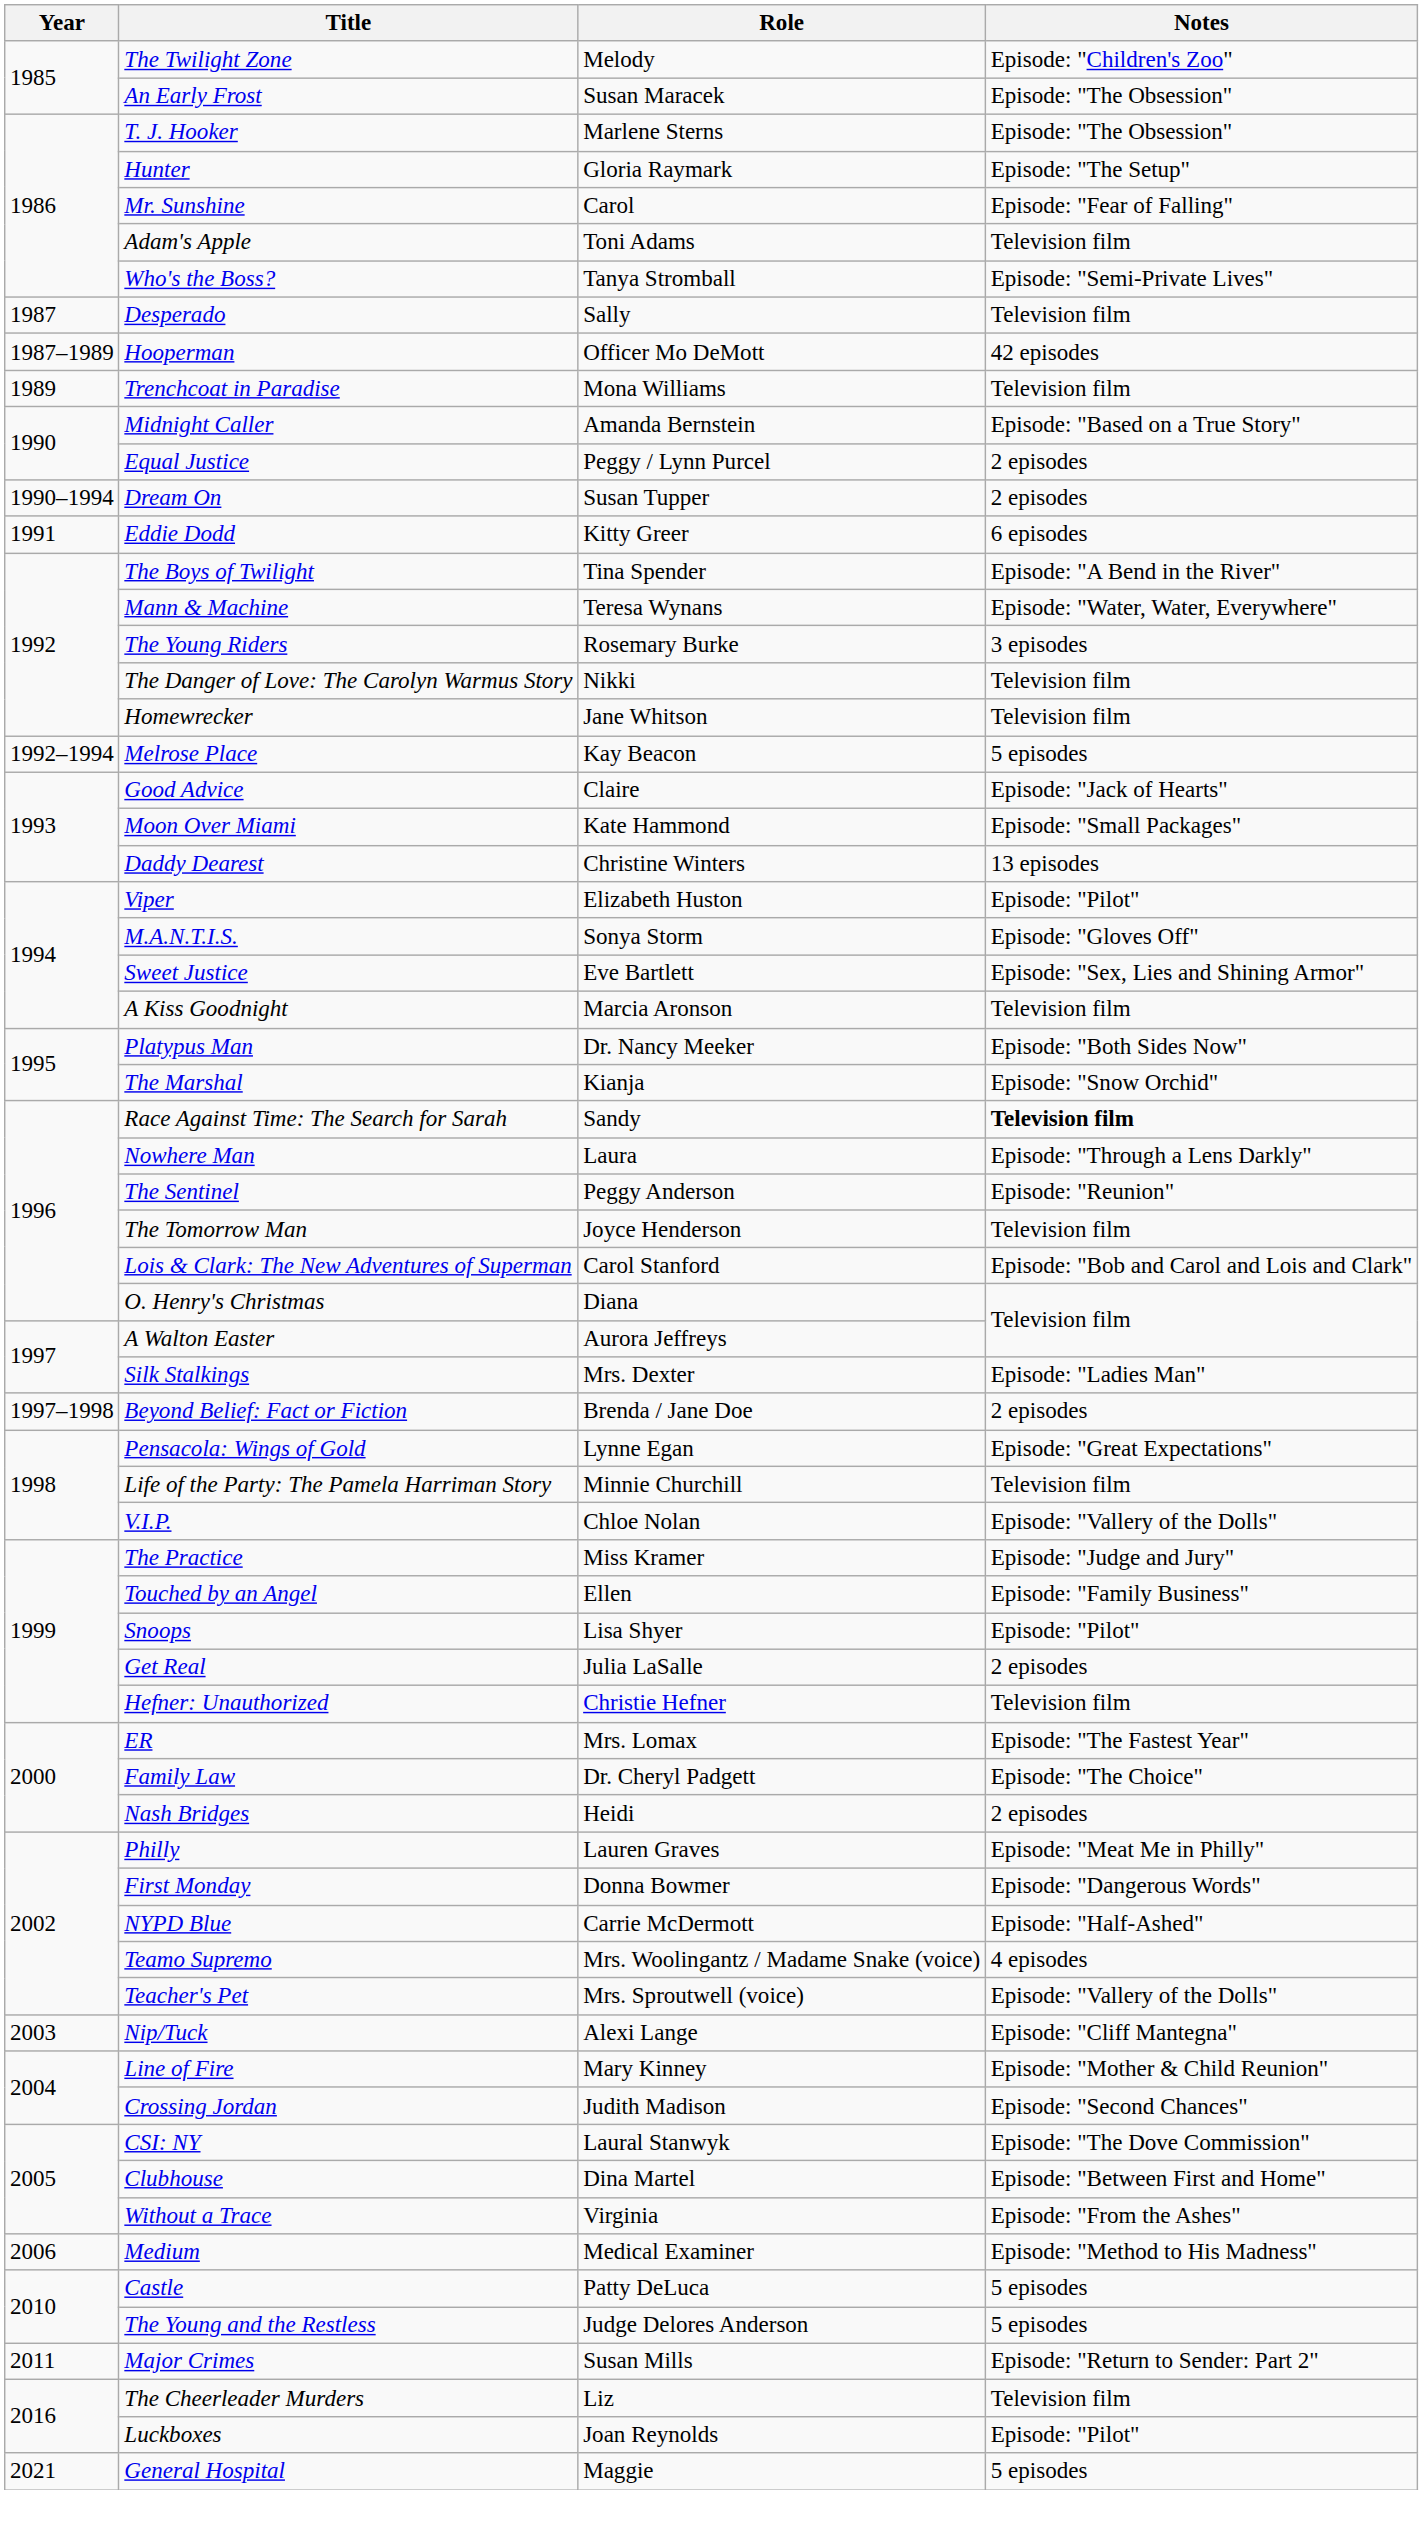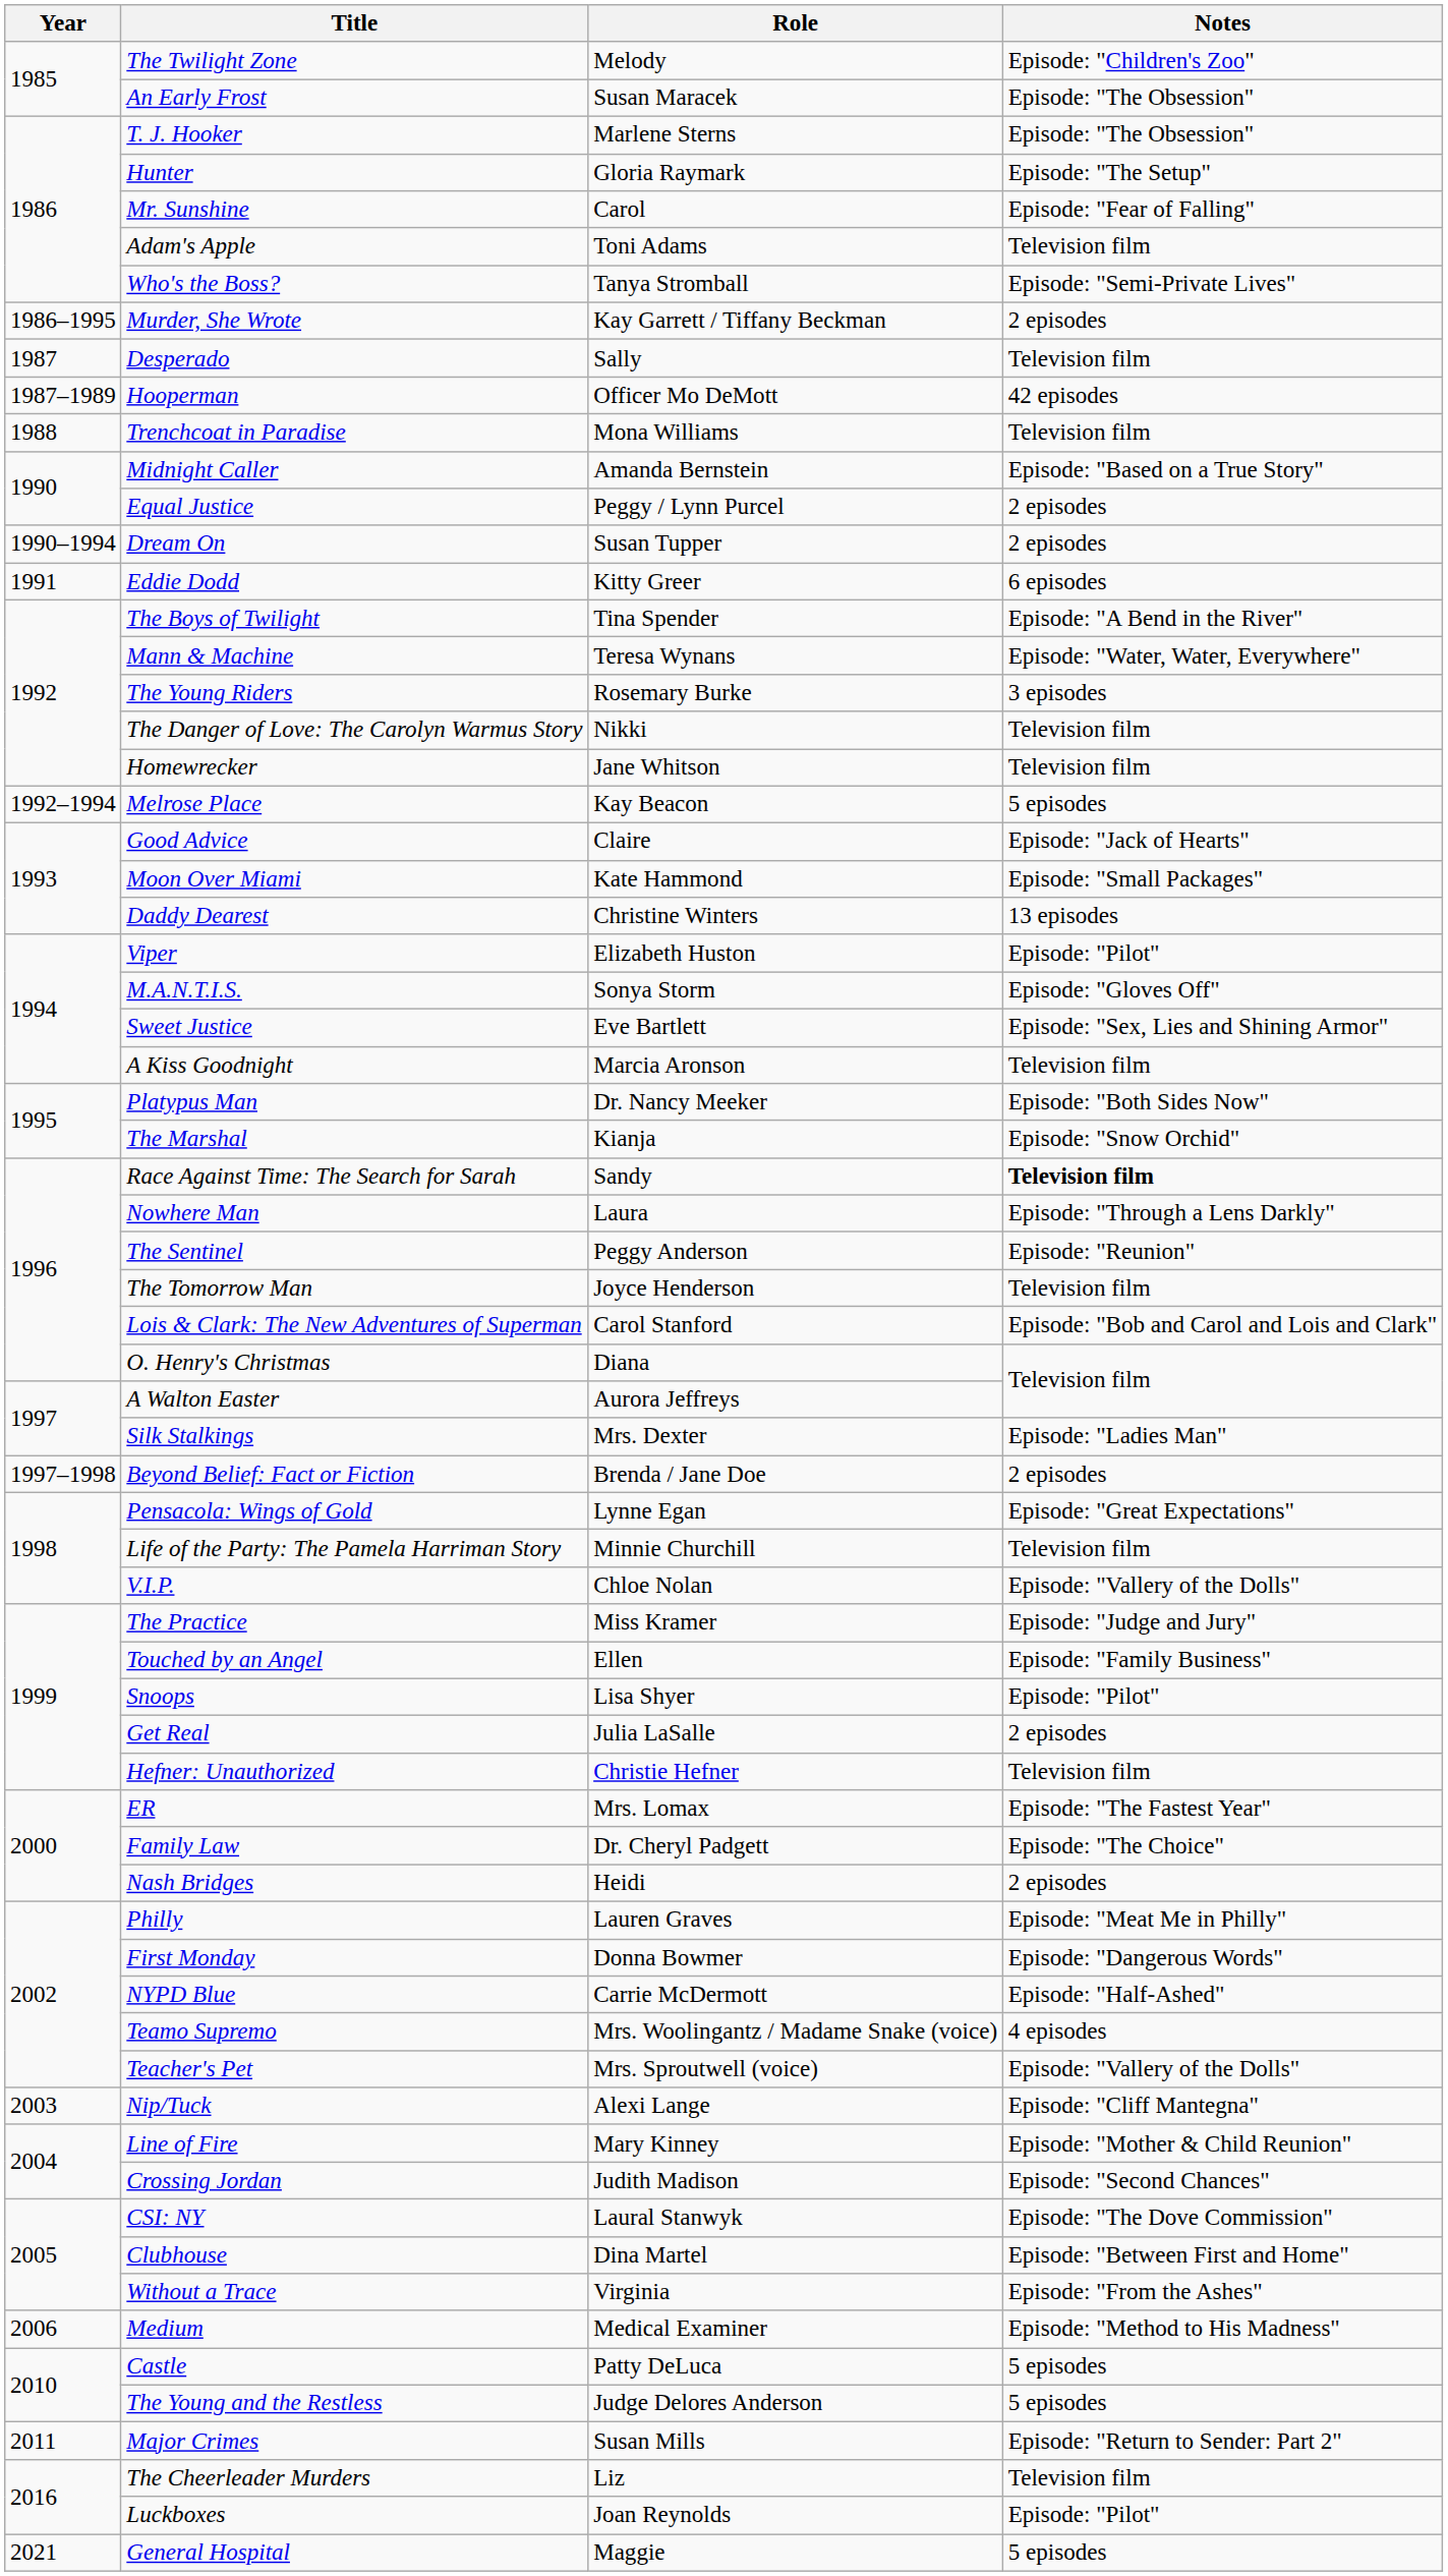 <table class="wikitable sortable">
 <tr>
 <th>Year</th>
 <th>Title</th>
 <th>Role</th>
 <th>Notes</th>
 </tr>
 <tr>
 <td rowspan="2">1985</td>
 <td><a href='#'><em>The Twilight Zone</em></a></td>
 <td>Melody</td>
 <td>Episode: "<a href='#'>Children's Zoo</a>"</td>
 </tr>
 <tr>
 <td><em><a href='#'>An Early Frost</a></em></td>
 <td>Susan Maracek</td>
 <td>Episode: "The Obsession"</td>
 </tr>
 <tr>
 <td rowspan="5">1986</td>
 <td><em><a href='#'>T. J. Hooker</a></em></td>
 <td>Marlene Sterns</td>
 <td>Episode: "The Obsession"</td>
 </tr>
 <tr>
 <td><a href='#'><em>Hunter</em></a></td>
 <td>Gloria Raymark</td>
 <td>Episode: "The Setup"</td>
 </tr>
 <tr>
 <td><a href='#'><em>Mr. Sunshine</em></a></td>
 <td>Carol</td>
 <td>Episode: "Fear of Falling"</td>
 </tr>
 <tr>
 <td><em>Adam's Apple</em></td>
 <td>Toni Adams</td>
 <td>Television film</td>
 </tr>
 <tr>
 <td><em><a href='#'>Who's the Boss?</a></em></td>
 <td>Tanya Stromball</td>
 <td>Episode: "Semi-Private Lives"</td>
 </tr>
 <tr>
+<td>1986–1995</td>
+<td><em><a href='#'>Murder, She Wrote</a></em></td>
+<td>Kay Garrett / Tiffany Beckman</td>
+<td>2 episodes</td>
+</tr>
+<tr>
 <td>1987</td>
 <td><em><a href='#'>Desperado</a></em></td>
 <td>Sally</td>
 <td>Television film</td>
 </tr>
 <tr>
 <td>1987–1989</td>
 <td><em><a href='#'>Hooperman</a></em></td>
 <td>Officer Mo DeMott</td>
 <td>42 episodes</td>
 </tr>
 <tr>
-<td>1989</td>
+<td>1988</td>
 <td><em><a href='#'>Trenchcoat in Paradise</a></em></td>
 <td>Mona Williams</td>
 <td>Television film</td>
 </tr>
 <tr>
 <td rowspan="2">1990</td>
 <td><em><a href='#'>Midnight Caller</a></em></td>
 <td>Amanda Bernstein</td>
 <td>Episode: "Based on a True Story"</td>
 </tr>
 <tr>
 <td><a href='#'><em>Equal Justice</em></a></td>
 <td>Peggy / Lynn Purcel</td>
 <td>2 episodes</td>
 </tr>
 <tr>
 <td>1990–1994</td>
 <td><a href='#'><em>Dream On</em></a></td>
 <td>Susan Tupper</td>
 <td>2 episodes</td>
 </tr>
 <tr>
 <td>1991</td>
 <td><em><a href='#'>Eddie Dodd</a></em></td>
 <td>Kitty Greer</td>
 <td>6 episodes</td>
 </tr>
 <tr>
 <td rowspan="5">1992</td>
 <td><em><a href='#'>The Boys of Twilight</a></em></td>
 <td>Tina Spender</td>
 <td>Episode: "A Bend in the River"</td>
 </tr>
 <tr>
 <td><em><a href='#'>Mann & Machine</a></em></td>
 <td>Teresa Wynans</td>
 <td>Episode: "Water, Water, Everywhere"</td>
 </tr>
 <tr>
 <td><em><a href='#'>The Young Riders</a></em></td>
 <td>Rosemary Burke</td>
 <td>3 episodes</td>
 </tr>
 <tr>
 <td><em>The Danger of Love: The Carolyn Warmus Story</em></td>
 <td>Nikki</td>
 <td>Television film</td>
 </tr>
 <tr>
 <td><em>Homewrecker</em></td>
 <td>Jane Whitson</td>
 <td>Television film</td>
 </tr>
 <tr>
 <td>1992–1994</td>
 <td><em><a href='#'>Melrose Place</a></em></td>
 <td>Kay Beacon</td>
 <td>5 episodes</td>
 </tr>
 <tr>
 <td rowspan="3">1993</td>
 <td><a href='#'><em>Good Advice</em></a></td>
 <td>Claire</td>
 <td>Episode: "Jack of Hearts"</td>
 </tr>
 <tr>
 <td><a href='#'><em>Moon Over Miami</em></a></td>
 <td>Kate Hammond</td>
 <td>Episode: "Small Packages"</td>
 </tr>
 <tr>
 <td><em><a href='#'>Daddy Dearest</a></em></td>
 <td>Christine Winters</td>
 <td>13 episodes</td>
 </tr>
 <tr>
 <td rowspan="4">1994</td>
 <td><a href='#'><em>Viper</em></a></td>
 <td>Elizabeth Huston</td>
 <td>Episode: "Pilot"</td>
 </tr>
 <tr>
 <td><em><a href='#'>M.A.N.T.I.S.</a></em></td>
 <td>Sonya Storm</td>
 <td>Episode: "Gloves Off"</td>
 </tr>
 <tr>
 <td><em><a href='#'>Sweet Justice</a></em></td>
 <td>Eve Bartlett</td>
 <td>Episode: "Sex, Lies and Shining Armor"</td>
 </tr>
 <tr>
 <td><em>A Kiss Goodnight</em></td>
 <td>Marcia Aronson</td>
 <td>Television film</td>
 </tr>
 <tr>
 <td rowspan="2">1995</td>
 <td><em><a href='#'>Platypus Man</a></em></td>
 <td>Dr. Nancy Meeker</td>
 <td>Episode: "Both Sides Now"</td>
 </tr>
 <tr>
 <td><em><a href='#'>The Marshal</a></em></td>
 <td>Kianja</td>
 <td>Episode: "Snow Orchid"</td>
 </tr>
 <tr>
 <td rowspan="6">1996</td>
 <td><em>Race Against Time: The Search for Sarah</em></td>
 <td>Sandy</td>
 <td><strong>Television film</strong></td>
 </tr>
 <tr>
 <td><a href='#'><em>Nowhere Man</em></a></td>
 <td>Laura</td>
 <td>Episode: "Through a Lens Darkly"</td>
 </tr>
 <tr>
 <td><a href='#'><em>The Sentinel</em></a></td>
 <td>Peggy Anderson</td>
 <td>Episode: "Reunion"</td>
 </tr>
 <tr>
 <td><em>The Tomorrow Man</em></td>
 <td>Joyce Henderson</td>
 <td>Television film</td>
 </tr>
 <tr>
 <td><em><a href='#'>Lois & Clark: The New Adventures of Superman</a></em></td>
 <td>Carol Stanford</td>
 <td>Episode: "Bob and Carol and Lois and Clark"</td>
 </tr>
 <tr>
 <td><em>O. Henry's Christmas</em></td>
 <td>Diana</td>
 <td rowspan="2">Television film</td>
 </tr>
 <tr>
 <td rowspan="2">1997</td>
 <td><em>A Walton Easter</em></td>
 <td>Aurora Jeffreys</td>
 </tr>
 <tr>
 <td><em><a href='#'>Silk Stalkings</a></em></td>
 <td>Mrs. Dexter</td>
 <td>Episode: "Ladies Man"</td>
 </tr>
 <tr>
 <td>1997–1998</td>
 <td><em><a href='#'>Beyond Belief: Fact or Fiction</a></em></td>
 <td>Brenda / Jane Doe</td>
 <td>2 episodes</td>
 </tr>
 <tr>
 <td rowspan="3">1998</td>
 <td><em><a href='#'>Pensacola: Wings of Gold</a></em></td>
 <td>Lynne Egan</td>
 <td>Episode: "Great Expectations"</td>
 </tr>
 <tr>
 <td><em>Life of the Party: The Pamela Harriman Story</em></td>
 <td>Minnie Churchill</td>
 <td>Television film</td>
 </tr>
 <tr>
 <td><a href='#'><em>V.I.P.</em></a></td>
 <td>Chloe Nolan</td>
 <td>Episode: "Vallery of the Dolls"</td>
 </tr>
 <tr>
 <td rowspan="5">1999</td>
 <td><em><a href='#'>The Practice</a></em></td>
 <td>Miss Kramer</td>
 <td>Episode: "Judge and Jury"</td>
 </tr>
 <tr>
 <td><em><a href='#'>Touched by an Angel</a></em></td>
 <td>Ellen</td>
 <td>Episode: "Family Business"</td>
 </tr>
 <tr>
 <td><a href='#'><em>Snoops</em></a></td>
 <td>Lisa Shyer</td>
 <td>Episode: "Pilot"</td>
 </tr>
 <tr>
 <td><a href='#'><em>Get Real</em></a></td>
 <td>Julia LaSalle</td>
 <td>2 episodes</td>
 </tr>
 <tr>
 <td><em><a href='#'>Hefner: Unauthorized</a></em></td>
 <td><a href='#'>Christie Hefner</a></td>
 <td>Television film</td>
 </tr>
 <tr>
 <td rowspan="3">2000</td>
 <td><a href='#'><em>ER</em></a></td>
 <td>Mrs. Lomax</td>
 <td>Episode: "The Fastest Year"</td>
 </tr>
 <tr>
 <td><a href='#'><em>Family Law</em></a></td>
 <td>Dr. Cheryl Padgett</td>
 <td>Episode: "The Choice"</td>
 </tr>
 <tr>
 <td><em><a href='#'>Nash Bridges</a></em></td>
 <td>Heidi</td>
 <td>2 episodes</td>
 </tr>
 <tr>
 <td rowspan="5">2002</td>
 <td><a href='#'><em>Philly</em></a></td>
 <td>Lauren Graves</td>
 <td>Episode: "Meat Me in Philly"</td>
 </tr>
 <tr>
 <td><em><a href='#'>First Monday</a></em></td>
 <td>Donna Bowmer</td>
 <td>Episode: "Dangerous Words"</td>
 </tr>
 <tr>
 <td><em><a href='#'>NYPD Blue</a></em></td>
 <td>Carrie McDermott</td>
 <td>Episode: "Half-Ashed"</td>
 </tr>
 <tr>
 <td><em><a href='#'>Teamo Supremo</a></em></td>
 <td>Mrs. Woolingantz / Madame Snake (voice)</td>
 <td>4 episodes</td>
 </tr>
 <tr>
 <td><em><a href='#'>Teacher's Pet</a></em></td>
 <td>Mrs. Sproutwell (voice)</td>
 <td>Episode: "Vallery of the Dolls"</td>
 </tr>
 <tr>
 <td>2003</td>
 <td><em><a href='#'>Nip/Tuck</a></em></td>
 <td>Alexi Lange</td>
 <td>Episode: "Cliff Mantegna"</td>
 </tr>
 <tr>
 <td rowspan="2">2004</td>
 <td><a href='#'><em>Line of Fire</em></a></td>
 <td>Mary Kinney</td>
 <td>Episode: "Mother & Child Reunion"</td>
 </tr>
 <tr>
 <td><em><a href='#'>Crossing Jordan</a></em></td>
 <td>Judith Madison</td>
 <td>Episode: "Second Chances"</td>
 </tr>
 <tr>
 <td rowspan="3">2005</td>
 <td><em><a href='#'>CSI: NY</a></em></td>
 <td>Laural Stanwyk</td>
 <td>Episode: "The Dove Commission"</td>
 </tr>
 <tr>
 <td><a href='#'><em>Clubhouse</em></a></td>
 <td>Dina Martel</td>
 <td>Episode: "Between First and Home"</td>
 </tr>
 <tr>
 <td><em><a href='#'>Without a Trace</a></em></td>
 <td>Virginia</td>
 <td>Episode: "From the Ashes"</td>
 </tr>
 <tr>
 <td>2006</td>
 <td><a href='#'><em>Medium</em></a></td>
 <td>Medical Examiner</td>
 <td>Episode: "Method to His Madness"</td>
 </tr>
 <tr>
 <td rowspan="2">2010</td>
 <td><a href='#'><em>Castle</em></a></td>
 <td>Patty DeLuca</td>
 <td>5 episodes</td>
 </tr>
 <tr>
 <td><em><a href='#'>The Young and the Restless</a></em></td>
 <td>Judge Delores Anderson</td>
 <td>5 episodes</td>
 </tr>
 <tr>
 <td>2011</td>
 <td><a href='#'><em>Major Crimes</em></a></td>
 <td>Susan Mills</td>
 <td>Episode: "Return to Sender: Part 2"</td>
 </tr>
 <tr>
 <td rowspan="2">2016</td>
 <td><em>The Cheerleader Murders</em></td>
 <td>Liz</td>
 <td>Television film</td>
 </tr>
 <tr>
 <td><em>Luckboxes</em></td>
 <td>Joan Reynolds</td>
 <td>Episode: "Pilot"</td>
 </tr>
 <tr>
 <td>2021</td>
 <td><em><a href='#'>General Hospital</a></em></td>
 <td>Maggie</td>
 <td>5 episodes</td>
 </tr>
 </table>
